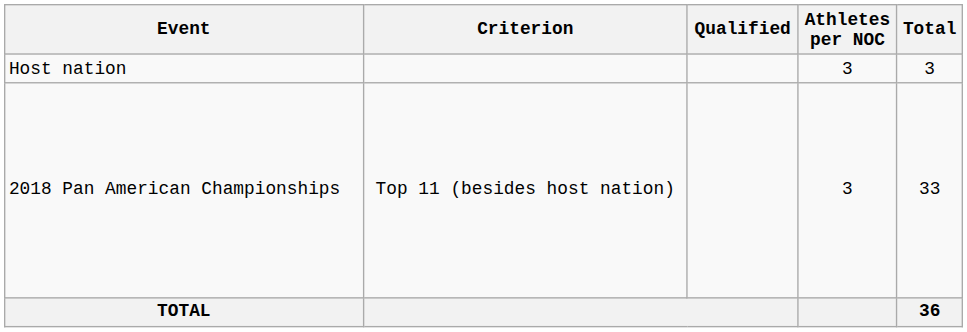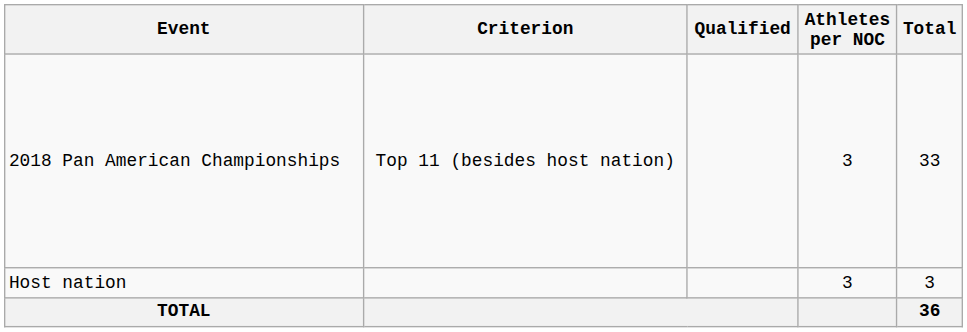 <table class="wikitable" width=700>
 <tr>
 <th>Event</th>
 <th>Criterion</th>
 <th>Qualified</th>
 <th>Athletes<br> per NOC</th>
 <th>Total</th>
 </tr>
 <tr>
+<td>2018 Pan American Championships</td>
+<td align="center">Top 11 (besides host nation)</td>
+<td><br><br><br><br><br><br><br><br><br><br></td>
+<td align="center">3</td>
+<td align="center">33</td>
+</tr>
+<tr>
 <td>Host nation</td>
 <td></td>
 <td></td>
 <td align="center">3</td>
 <td align="center">3</td>
-</tr>
-<tr>
-<td>2018 Pan American Championships</td>
-<td align="center">Top 11 (besides host nation)</td>
-<td><br><br><br><br><br><br><br><br><br><br></td>
-<td align="center">3</td>
-<td align="center">33</td>
 </tr>
 <tr>
 <th>TOTAL</th>
 <th colspan="2"></th>
 <th></th>
 <th>36</th>
 </tr>
 </table>
